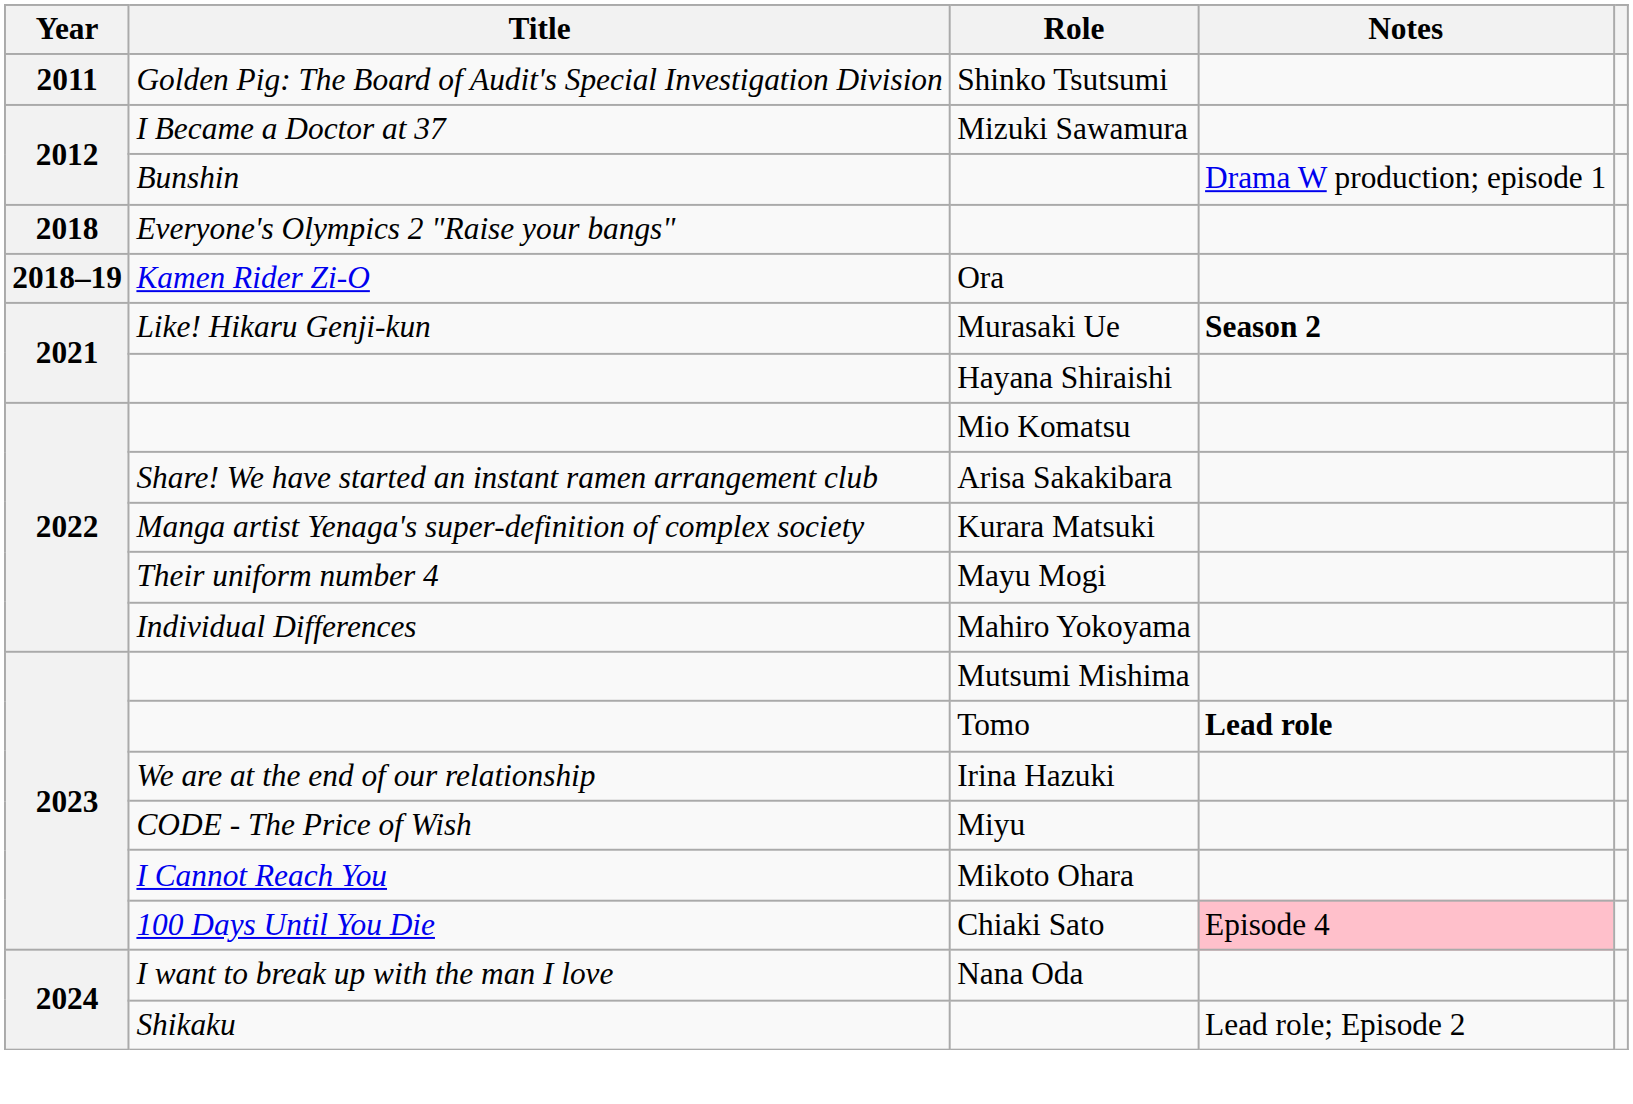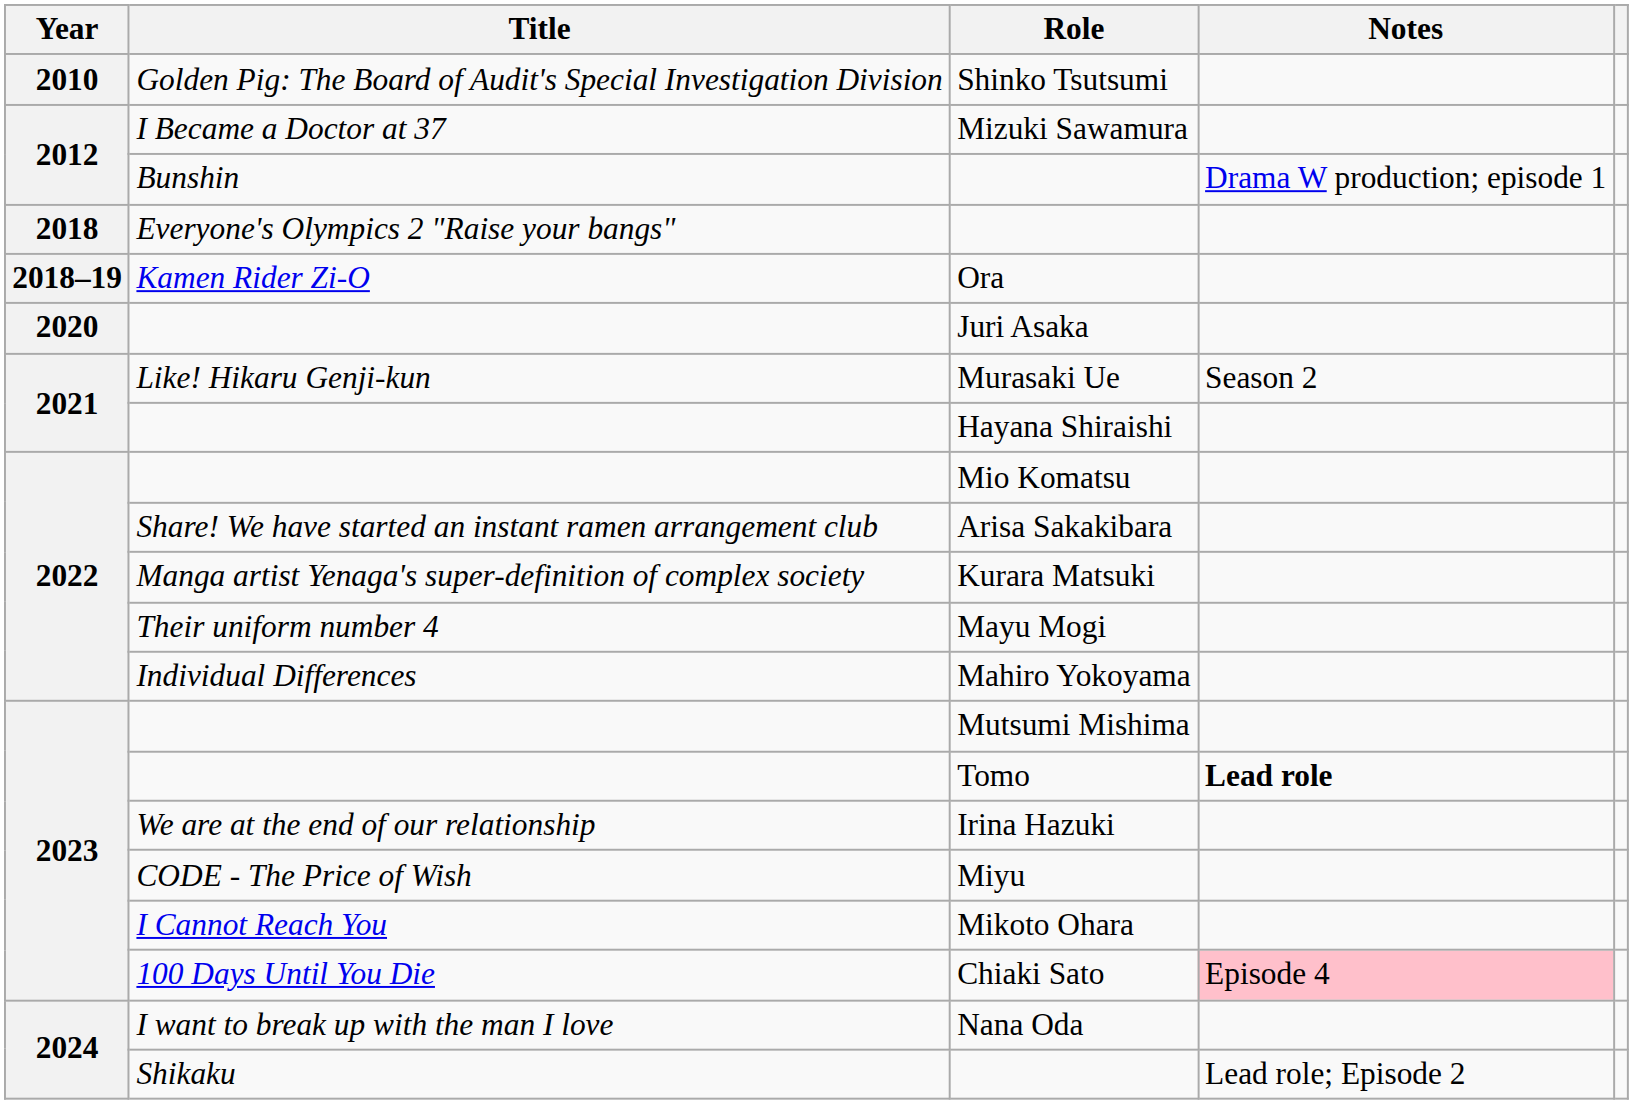 <table class="wikitable plainrowheaders sortable">
 <tr>
 <th>Year</th>
 <th>Title</th>
 <th>Role</th>
 <th class="unsortable">Notes</th>
 <th class="unsortable"></th>
 </tr>
 <tr>
-<th scope="row">2011</th>
+<th scope="row">2010</th>
 <td><em>Golden Pig: The Board of Audit's Special Investigation Division</em></td>
 <td>Shinko Tsutsumi</td>
 <td></td>
 <td></td>
 </tr>
 <tr>
 <th rowspan="2">2012</th>
 <td><em>I Became a Doctor at 37</em></td>
 <td>Mizuki Sawamura</td>
 <td></td>
 <td></td>
 </tr>
 <tr>
 <td><em>Bunshin</em></td>
 <td></td>
 <td><a href='#'>Drama W</a> production; episode 1</td>
 <td></td>
 </tr>
 <tr>
 <th>2018</th>
 <td><em>Everyone's Olympics 2 "Raise your bangs"</em></td>
 <td></td>
 <td></td>
 <td></td>
 </tr>
 <tr>
 <th>2018–19</th>
 <td><em><a href='#'>Kamen Rider Zi-O</a></em></td>
 <td>Ora</td>
 <td></td>
 <td></td>
 </tr>
 <tr>
+<th>2020</th>
+<td><em></em></td>
+<td>Juri Asaka</td>
+<td></td>
+<td></td>
+</tr>
+<tr>
 <th rowspan="2">2021</th>
 <td><em>Like! Hikaru Genji-kun</em></td>
 <td>Murasaki Ue</td>
-<td><strong>Season 2</strong></td>
+<td>Season 2</td>
 <td></td>
 </tr>
 <tr>
 <td><em></em></td>
 <td>Hayana Shiraishi</td>
 <td></td>
 <td></td>
 </tr>
 <tr>
 <th rowspan="5">2022</th>
 <td><em></em></td>
 <td>Mio Komatsu</td>
 <td></td>
 <td></td>
 </tr>
 <tr>
 <td><em>Share! We have started an instant ramen arrangement club</em></td>
 <td>Arisa Sakakibara</td>
 <td></td>
 <td></td>
 </tr>
 <tr>
 <td><em>Manga artist Yenaga's super-definition of complex society</em></td>
 <td>Kurara Matsuki</td>
 <td></td>
 <td></td>
 </tr>
 <tr>
 <td><em>Their uniform number 4</em></td>
 <td>Mayu Mogi</td>
 <td></td>
 <td></td>
 </tr>
 <tr>
 <td><em>Individual Differences</em></td>
 <td>Mahiro Yokoyama</td>
 <td></td>
 <td></td>
 </tr>
 <tr>
 <th rowspan="6">2023</th>
 <td><em></em></td>
 <td>Mutsumi Mishima</td>
 <td></td>
 <td></td>
 </tr>
 <tr>
 <td><em></em></td>
 <td>Tomo</td>
 <td><strong>Lead role</strong></td>
 <td></td>
 </tr>
 <tr>
 <td><em>We are at the end of our relationship</em></td>
 <td>Irina Hazuki</td>
 <td></td>
 <td></td>
 </tr>
 <tr>
 <td><em>CODE - The Price of Wish</em></td>
 <td>Miyu</td>
 <td></td>
 <td></td>
 </tr>
 <tr>
 <td><em><a href='#'>I Cannot Reach You</a></em></td>
 <td>Mikoto Ohara</td>
 <td></td>
 <td></td>
 </tr>
 <tr>
 <td><em><a href='#'>100 Days Until You Die</a></em></td>
 <td>Chiaki Sato</td>
 <td style="background: pink;">Episode 4</td>
 <td></td>
 </tr>
 <tr>
 <th rowspan="2">2024</th>
 <td><em>I want to break up with the man I love</em></td>
 <td>Nana Oda</td>
 <td></td>
 <td></td>
 </tr>
 <tr>
 <td><em>Shikaku</em></td>
 <td></td>
 <td>Lead role; Episode 2</td>
 <td></td>
 </tr>
 </table>
